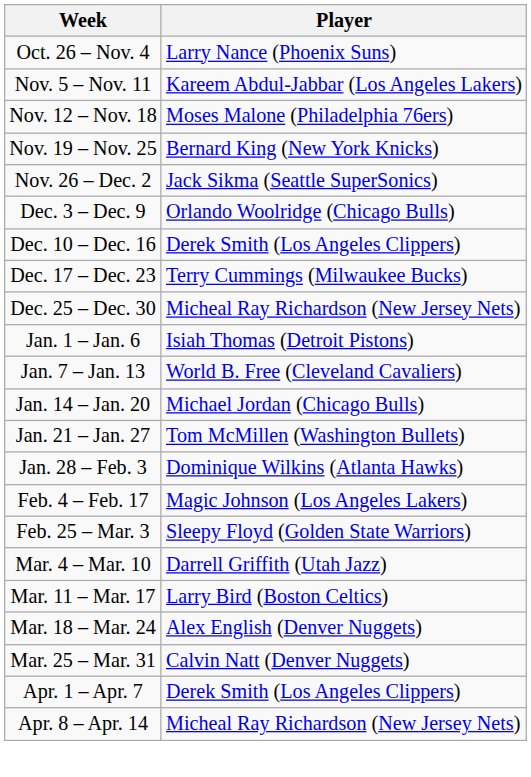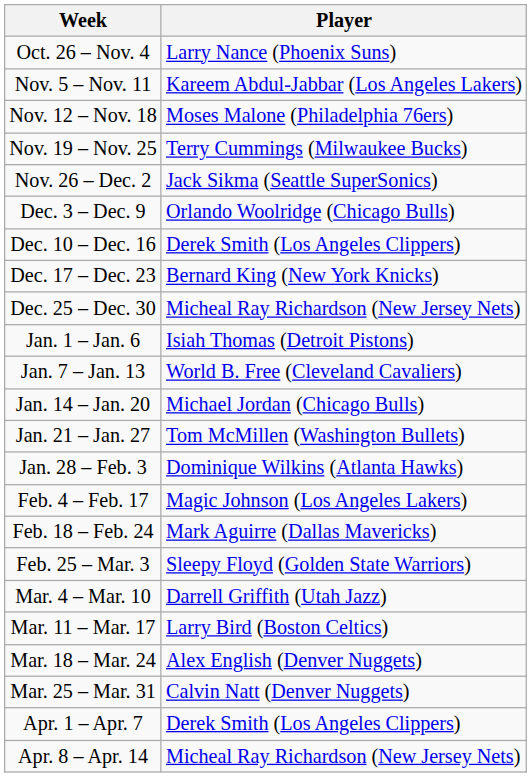 <table class="wikitable">
 <tr>
 <th>Week</th>
 <th>Player</th>
 </tr>
 <tr>
 <td align=center>Oct. 26 – Nov. 4</td>
 <td><a href='#'>Larry Nance</a> (<a href='#'>Phoenix Suns</a>)</td>
 </tr>
 <tr>
 <td align=center>Nov. 5 – Nov. 11</td>
 <td><a href='#'>Kareem Abdul-Jabbar</a> (<a href='#'>Los Angeles Lakers</a>)</td>
 </tr>
 <tr>
 <td align=center>Nov. 12 – Nov. 18</td>
 <td><a href='#'>Moses Malone</a> (<a href='#'>Philadelphia 76ers</a>)</td>
 </tr>
 <tr>
 <td align=center>Nov. 19 – Nov. 25</td>
-<td><a href='#'>Bernard King</a> (<a href='#'>New York Knicks</a>)</td>
+<td><a href='#'>Terry Cummings</a> (<a href='#'>Milwaukee Bucks</a>)</td>
 </tr>
 <tr>
 <td align=center>Nov. 26 – Dec. 2</td>
 <td><a href='#'>Jack Sikma</a> (<a href='#'>Seattle SuperSonics</a>)</td>
 </tr>
 <tr>
 <td align=center>Dec. 3 – Dec. 9</td>
 <td><a href='#'>Orlando Woolridge</a> (<a href='#'>Chicago Bulls</a>)</td>
 </tr>
 <tr>
 <td align=center>Dec. 10 – Dec. 16</td>
 <td><a href='#'>Derek Smith</a> (<a href='#'>Los Angeles Clippers</a>)</td>
 </tr>
 <tr>
 <td align=center>Dec. 17 – Dec. 23</td>
-<td><a href='#'>Terry Cummings</a> (<a href='#'>Milwaukee Bucks</a>)</td>
+<td><a href='#'>Bernard King</a> (<a href='#'>New York Knicks</a>)</td>
 </tr>
 <tr>
 <td align=center>Dec. 25 – Dec. 30</td>
 <td><a href='#'>Micheal Ray Richardson</a> (<a href='#'>New Jersey Nets</a>)</td>
 </tr>
 <tr>
 <td align=center>Jan. 1 – Jan. 6</td>
 <td><a href='#'>Isiah Thomas</a> (<a href='#'>Detroit Pistons</a>)</td>
 </tr>
 <tr>
 <td align=center>Jan. 7 – Jan. 13</td>
 <td><a href='#'>World B. Free</a> (<a href='#'>Cleveland Cavaliers</a>)</td>
 </tr>
 <tr>
 <td align=center>Jan. 14 – Jan. 20</td>
 <td><a href='#'>Michael Jordan</a> (<a href='#'>Chicago Bulls</a>)</td>
 </tr>
 <tr>
 <td align=center>Jan. 21 – Jan. 27</td>
 <td><a href='#'>Tom McMillen</a> (<a href='#'>Washington Bullets</a>)</td>
 </tr>
 <tr>
 <td align=center>Jan. 28 – Feb. 3</td>
 <td><a href='#'>Dominique Wilkins</a> (<a href='#'>Atlanta Hawks</a>)</td>
 </tr>
 <tr>
 <td align=center>Feb. 4 – Feb. 17</td>
 <td><a href='#'>Magic Johnson</a> (<a href='#'>Los Angeles Lakers</a>)</td>
 </tr>
 <tr>
+<td align=center>Feb. 18 – Feb. 24</td>
+<td><a href='#'>Mark Aguirre</a> (<a href='#'>Dallas Mavericks</a>)</td>
+</tr>
+<tr>
 <td align=center>Feb. 25 – Mar. 3</td>
 <td><a href='#'>Sleepy Floyd</a> (<a href='#'>Golden State Warriors</a>)</td>
 </tr>
 <tr>
 <td align=center>Mar. 4 – Mar. 10</td>
 <td><a href='#'>Darrell Griffith</a> (<a href='#'>Utah Jazz</a>)</td>
 </tr>
 <tr>
 <td align=center>Mar. 11 – Mar. 17</td>
 <td><a href='#'>Larry Bird</a> (<a href='#'>Boston Celtics</a>)</td>
 </tr>
 <tr>
 <td align=center>Mar. 18 – Mar. 24</td>
 <td><a href='#'>Alex English</a> (<a href='#'>Denver Nuggets</a>)</td>
 </tr>
 <tr>
 <td align=center>Mar. 25 – Mar. 31</td>
 <td><a href='#'>Calvin Natt</a> (<a href='#'>Denver Nuggets</a>)</td>
 </tr>
 <tr>
 <td align=center>Apr. 1 – Apr. 7</td>
 <td><a href='#'>Derek Smith</a> (<a href='#'>Los Angeles Clippers</a>)</td>
 </tr>
 <tr>
 <td align=center>Apr. 8 – Apr. 14</td>
 <td><a href='#'>Micheal Ray Richardson</a> (<a href='#'>New Jersey Nets</a>)</td>
 </tr>
 </table>
